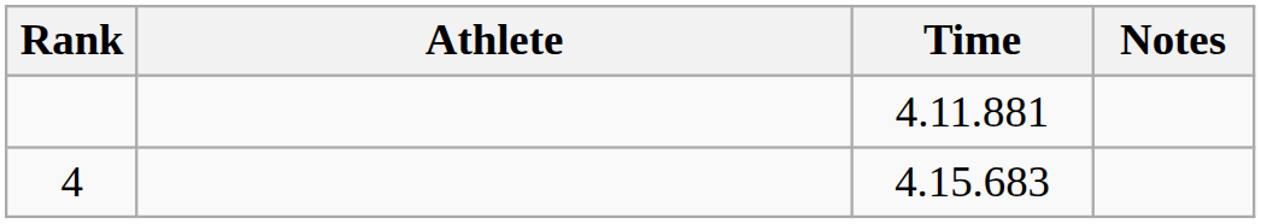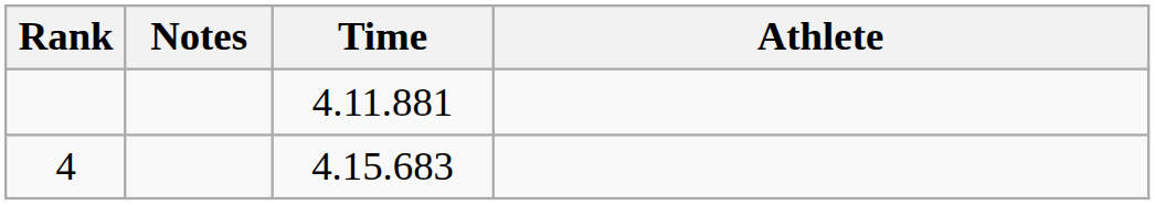 <table class=wikitable style="text-align:center">
 <tr>
 <th width=40>Rank</th>
+<th width=50>Notes</th>
+<th width=80>Time</th>
 <th width=250>Athlete</th>
-<th width=80>Time</th>
-<th width=50>Notes</th>
 </tr>
 <tr>
 <td></td>
+<td></td>
+<td>4.11.881</td>
 <td align=left></td>
-<td>4.11.881</td>
-<td></td>
 </tr>
 <tr>
 <td>4</td>
+<td></td>
+<td>4.15.683</td>
 <td align=left></td>
-<td>4.15.683</td>
-<td></td>
 </tr>
 </table>
